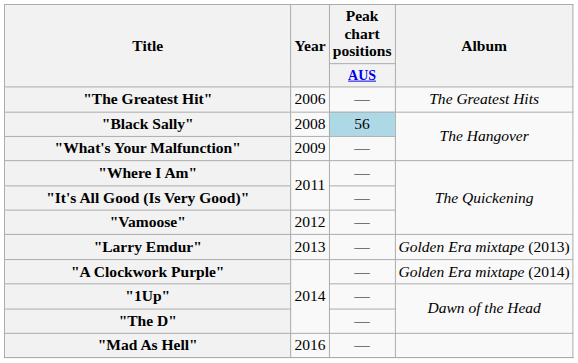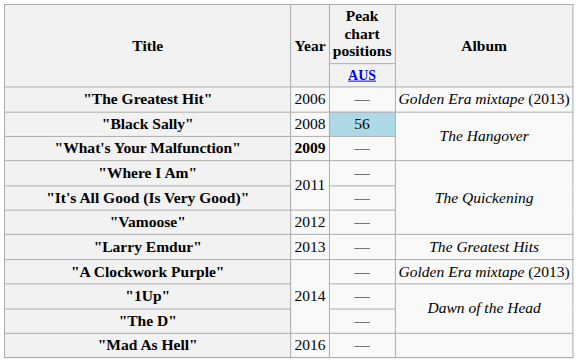 <table class="wikitable plainrowheaders" style="text-align:center;">
 <tr>
 <th scope="col" rowspan="2" style="width:18em;">Title</th>
 <th scope="col" rowspan="2" style="width:1em;">Year</th>
 <th scope="col" colspan="1">Peak chart positions</th>
 <th scope="col" rowspan="2">Album</th>
 </tr>
 <tr>
 <th scope="col" style="width:3em;font-size:90%;"><a href='#'>AUS</a><br></th>
 </tr>
 <tr>
 <th scope="row">"The Greatest Hit"</th>
 <td>2006</td>
 <td>—</td>
-<td><em>The Greatest Hits</em></td>
+<td><em>Golden Era mixtape</em> (2013)</td>
 </tr>
 <tr>
 <th scope="row">"Black Sally"</th>
 <td>2008</td>
 <td style="background: lightblue;">56</td>
 <td rowspan="2"><em>The Hangover</em></td>
 </tr>
 <tr>
 <th scope="row">"What's Your Malfunction"</th>
-<td>2009</td>
+<td><strong>2009</strong></td>
 <td>—</td>
 </tr>
 <tr>
 <th scope="row">"Where I Am"</th>
 <td rowspan="2">2011</td>
 <td>—</td>
 <td rowspan="3"><em>The Quickening</em></td>
 </tr>
 <tr>
 <th scope="row">"It's All Good (Is Very Good)"</th>
 <td>—</td>
 </tr>
 <tr>
 <th scope="row">"Vamoose"</th>
 <td>2012</td>
 <td>—</td>
 </tr>
 <tr>
 <th scope="row">"Larry Emdur"</th>
 <td>2013</td>
 <td>—</td>
-<td><em>Golden Era mixtape</em> (2013)</td>
+<td><em>The Greatest Hits</em></td>
 </tr>
 <tr>
 <th scope="row">"A Clockwork Purple"</th>
 <td rowspan="3">2014</td>
 <td>—</td>
-<td><em>Golden Era mixtape</em> (2014)</td>
+<td><em>Golden Era mixtape</em> (2013)</td>
 </tr>
 <tr>
 <th scope="row">"1Up" </th>
 <td>—</td>
 <td rowspan="2"><em>Dawn of the Head</em></td>
 </tr>
 <tr>
 <th scope="row">"The D"</th>
 <td>—</td>
 </tr>
 <tr>
 <th scope="row">"Mad As Hell"</th>
 <td>2016</td>
 <td>—</td>
 <td></td>
 </tr>
 <tr>
 </tr>
 </table>
